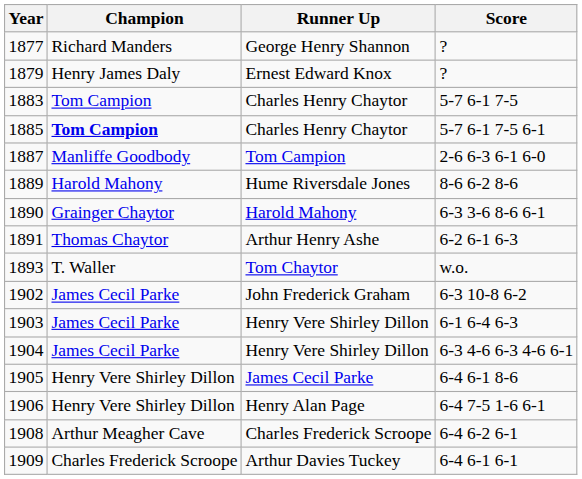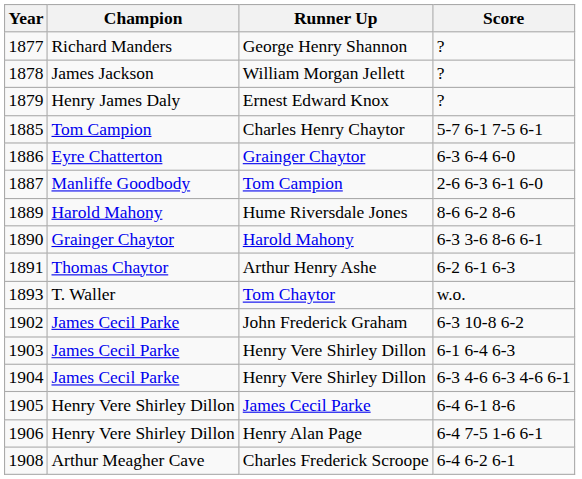 <table class="wikitable sortable">
 <tr>
 <th>Year</th>
 <th>Champion</th>
 <th>Runner Up</th>
 <th>Score</th>
 </tr>
 <tr>
 <td>1877</td>
 <td> Richard Manders</td>
 <td> George Henry Shannon</td>
 <td>?</td>
 </tr>
 <tr>
+<td>1878</td>
+<td> James Jackson</td>
+<td> William Morgan Jellett</td>
+<td>?</td>
+</tr>
+<tr>
 <td>1879</td>
 <td> Henry James Daly</td>
 <td> Ernest Edward Knox</td>
 <td>?</td>
 </tr>
 <tr>
-<td>1883</td>
+<td>1885</td>
 <td> <a href='#'>Tom Campion</a></td>
 <td> Charles Henry Chaytor</td>
-<td>5-7 6-1 7-5</td>
+<td>5-7 6-1 7-5 6-1</td>
 </tr>
 <tr>
-<td>1885</td>
-<td><strong> <a href='#'>Tom Campion</a></strong></td>
-<td> Charles Henry Chaytor</td>
-<td>5-7 6-1 7-5 6-1</td>
+<td>1886</td>
+<td> <a href='#'>Eyre Chatterton</a></td>
+<td> <a href='#'>Grainger Chaytor</a></td>
+<td>6-3 6-4 6-0</td>
 </tr>
 <tr>
 <td>1887</td>
 <td> <a href='#'>Manliffe Goodbody</a></td>
 <td> <a href='#'>Tom Campion</a></td>
 <td>2-6 6-3 6-1 6-0</td>
 </tr>
 <tr>
 <td>1889</td>
 <td> <a href='#'>Harold Mahony</a></td>
 <td> Hume Riversdale Jones</td>
 <td>8-6 6-2 8-6</td>
 </tr>
 <tr>
 <td>1890</td>
 <td> <a href='#'>Grainger Chaytor</a></td>
 <td> <a href='#'>Harold Mahony</a></td>
 <td>6-3 3-6 8-6 6-1</td>
 </tr>
 <tr>
 <td>1891</td>
 <td> <a href='#'>Thomas Chaytor</a></td>
 <td> Arthur Henry Ashe</td>
 <td>6-2 6-1 6-3</td>
 </tr>
 <tr>
 <td>1893</td>
 <td> T. Waller</td>
 <td> <a href='#'>Tom Chaytor</a></td>
 <td>w.o.</td>
 </tr>
 <tr>
 <td>1902</td>
 <td> <a href='#'>James Cecil Parke</a></td>
 <td> John Frederick Graham</td>
 <td>6-3 10-8 6-2</td>
 </tr>
 <tr>
 <td>1903</td>
 <td> <a href='#'>James Cecil Parke</a></td>
 <td>  Henry Vere Shirley Dillon</td>
 <td>6-1 6-4 6-3</td>
 </tr>
 <tr>
 <td>1904</td>
 <td> <a href='#'>James Cecil Parke</a></td>
 <td> Henry Vere Shirley Dillon</td>
 <td>6-3 4-6 6-3 4-6 6-1</td>
 </tr>
 <tr>
 <td>1905</td>
 <td> Henry Vere Shirley Dillon</td>
 <td> <a href='#'>James Cecil Parke</a></td>
 <td>6-4 6-1 8-6</td>
 </tr>
 <tr>
 <td>1906</td>
 <td> Henry Vere Shirley Dillon</td>
 <td> Henry Alan Page</td>
 <td>6-4 7-5 1-6 6-1</td>
 </tr>
 <tr>
 <td>1908</td>
 <td> Arthur Meagher Cave</td>
 <td> Charles Frederick Scroope</td>
 <td>6-4 6-2 6-1</td>
 </tr>
-<tr>
-<td>1909</td>
-<td> Charles Frederick Scroope</td>
-<td> Arthur Davies Tuckey</td>
-<td>6-4 6-1 6-1</td>
-</tr>
 </table>
